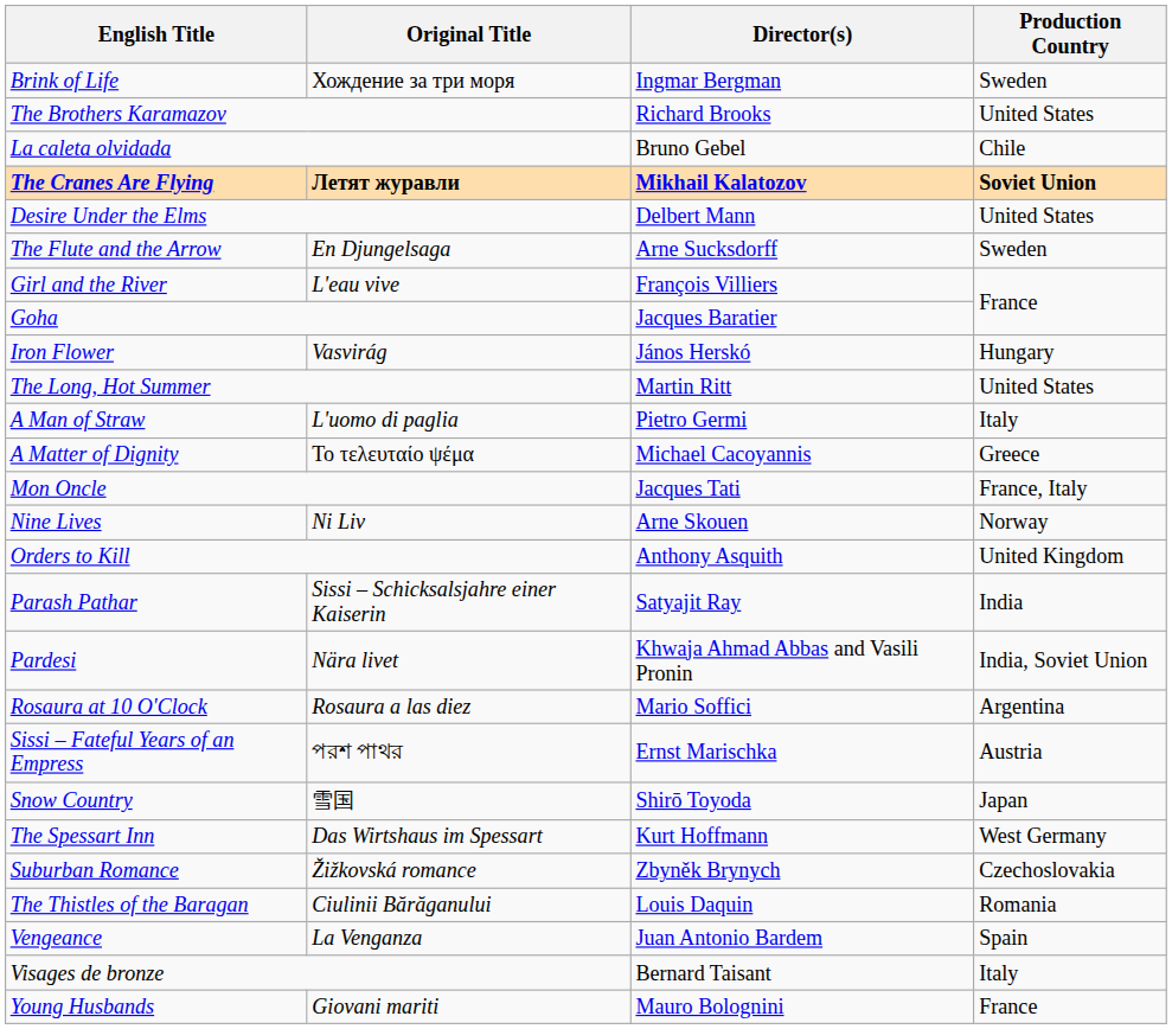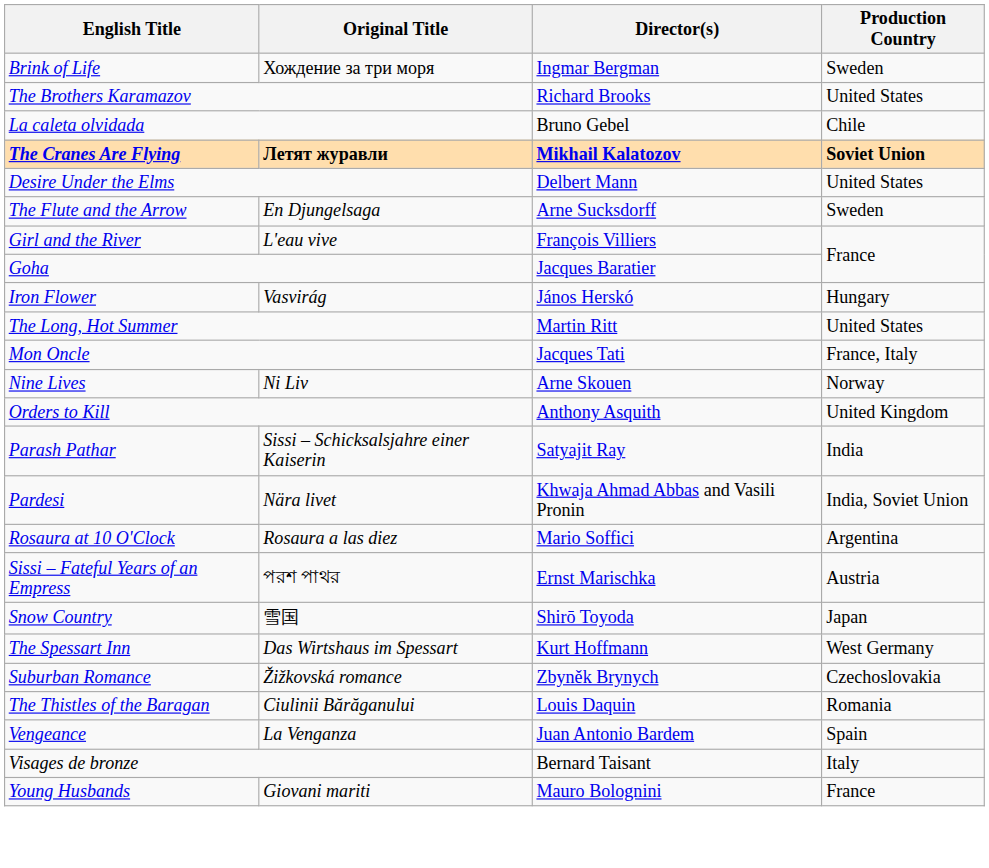 <table class="wikitable">
 <tr>
 <th>English Title</th>
 <th>Original Title</th>
 <th>Director(s)</th>
 <th>Production Country</th>
 </tr>
 <tr>
 <td><em><a href='#'>Brink of Life</a></em></td>
 <td>Хождение за три моря</td>
 <td><a href='#'>Ingmar Bergman</a></td>
 <td>Sweden</td>
 </tr>
 <tr>
 <td colspan="2"><em><a href='#'>The Brothers Karamazov</a></em></td>
 <td><a href='#'>Richard Brooks</a></td>
 <td>United States</td>
 </tr>
 <tr>
 <td colspan="2"><em><a href='#'>La caleta olvidada</a></em></td>
 <td>Bruno Gebel</td>
 <td>Chile</td>
 </tr>
 <tr style="background:#FFDEAD;">
 <td><strong><em><a href='#'>The Cranes Are Flying</a></em></strong></td>
 <td><strong>Летят журавли</strong></td>
 <td><strong><a href='#'>Mikhail Kalatozov</a></strong></td>
 <td><strong>Soviet Union</strong></td>
 </tr>
 <tr>
 <td colspan="2"><em><a href='#'>Desire Under the Elms</a></em></td>
 <td><a href='#'>Delbert Mann</a></td>
 <td>United States</td>
 </tr>
 <tr>
 <td><em><a href='#'>The Flute and the Arrow</a></em></td>
 <td><em>En Djungelsaga</em></td>
 <td><a href='#'>Arne Sucksdorff</a></td>
 <td>Sweden</td>
 </tr>
 <tr>
 <td><em><a href='#'>Girl and the River</a></em></td>
 <td><em>L'eau vive</em></td>
 <td><a href='#'>François Villiers</a></td>
 <td rowspan="2">France</td>
 </tr>
 <tr>
 <td colspan="2"><em><a href='#'>Goha</a></em></td>
 <td><a href='#'>Jacques Baratier</a></td>
 </tr>
 <tr>
 <td><em><a href='#'>Iron Flower</a></em></td>
 <td><em>Vasvirág</em></td>
 <td><a href='#'>János Herskó</a></td>
 <td>Hungary</td>
 </tr>
 <tr>
 <td colspan="2"><em><a href='#'>The Long, Hot Summer</a></em></td>
 <td><a href='#'>Martin Ritt</a></td>
 <td>United States</td>
-</tr>
-<tr>
-<td><em><a href='#'>A Man of Straw</a></em></td>
-<td><em>L'uomo di paglia</em></td>
-<td><a href='#'>Pietro Germi</a></td>
-<td>Italy</td>
-</tr>
-<tr>
-<td><em><a href='#'>A Matter of Dignity</a></em></td>
-<td>Το τελευταίο ψέμα</td>
-<td><a href='#'>Michael Cacoyannis</a></td>
-<td>Greece</td>
 </tr>
 <tr>
 <td colspan="2"><em><a href='#'>Mon Oncle</a></em></td>
 <td><a href='#'>Jacques Tati</a></td>
 <td>France, Italy</td>
 </tr>
 <tr>
 <td><em><a href='#'>Nine Lives</a></em></td>
 <td><em>Ni Liv</em></td>
 <td><a href='#'>Arne Skouen</a></td>
 <td>Norway</td>
 </tr>
 <tr>
 <td colspan="2"><em><a href='#'>Orders to Kill</a></em></td>
 <td><a href='#'>Anthony Asquith</a></td>
 <td>United Kingdom</td>
 </tr>
 <tr>
 <td><em><a href='#'>Parash Pathar</a></em></td>
 <td><em>Sissi – Schicksalsjahre einer Kaiserin</em></td>
 <td><a href='#'>Satyajit Ray</a></td>
 <td>India</td>
 </tr>
 <tr>
 <td><em><a href='#'>Pardesi</a></em></td>
 <td><em>Nära livet</em></td>
 <td><a href='#'>Khwaja Ahmad Abbas</a> and Vasili Pronin</td>
 <td>India, Soviet Union</td>
 </tr>
 <tr>
 <td><em><a href='#'>Rosaura at 10 O'Clock</a></em></td>
 <td><em>Rosaura a las diez</em></td>
 <td><a href='#'>Mario Soffici</a></td>
 <td>Argentina</td>
 </tr>
 <tr>
 <td><em><a href='#'>Sissi – Fateful Years of an Empress</a></em></td>
 <td>পরশ পাথর</td>
 <td><a href='#'>Ernst Marischka</a></td>
 <td>Austria</td>
 </tr>
 <tr>
 <td><em><a href='#'>Snow Country</a></em></td>
 <td>雪国</td>
 <td><a href='#'>Shirō Toyoda</a></td>
 <td>Japan</td>
 </tr>
 <tr>
 <td><em><a href='#'>The Spessart Inn</a></em></td>
 <td><em>Das Wirtshaus im Spessart</em></td>
 <td><a href='#'>Kurt Hoffmann</a></td>
 <td>West Germany</td>
 </tr>
 <tr>
 <td><em><a href='#'>Suburban Romance</a></em></td>
 <td><em>Žižkovská romance</em></td>
 <td><a href='#'>Zbyněk Brynych</a></td>
 <td>Czechoslovakia</td>
 </tr>
 <tr>
 <td><em><a href='#'>The Thistles of the Baragan</a></em></td>
 <td><em>Ciulinii Bărăganului</em></td>
 <td><a href='#'>Louis Daquin</a></td>
 <td>Romania</td>
 </tr>
 <tr>
 <td><em><a href='#'>Vengeance</a></em></td>
 <td><em>La Venganza</em></td>
 <td><a href='#'>Juan Antonio Bardem</a></td>
 <td>Spain</td>
 </tr>
 <tr>
 <td colspan="2"><em>Visages de bronze</em></td>
 <td>Bernard Taisant</td>
 <td>Italy</td>
 </tr>
 <tr>
 <td><em><a href='#'>Young Husbands</a></em></td>
 <td><em>Giovani mariti</em></td>
 <td><a href='#'>Mauro Bolognini</a></td>
 <td>France</td>
 </tr>
 </table>
